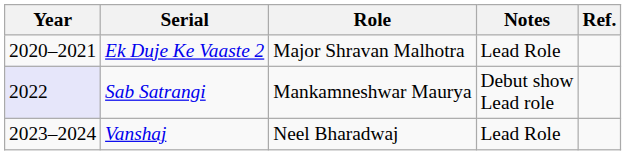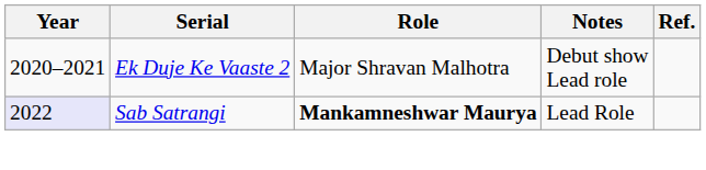 <table class="wikitable">
 <tr>
 <th>Year</th>
 <th>Serial</th>
 <th>Role</th>
 <th>Notes</th>
 <th>Ref.</th>
 </tr>
 <tr>
 <td>2020–2021</td>
 <td><em><a href='#'>Ek Duje Ke Vaaste 2</a></em></td>
 <td>Major Shravan Malhotra</td>
-<td>Lead Role</td>
+<td>Debut show<br>Lead role</td>
 <td></td>
 </tr>
 <tr>
 <td style="background: lavender;">2022</td>
 <td><em><a href='#'>Sab Satrangi</a></em></td>
-<td>Mankamneshwar Maurya</td>
-<td>Debut show<br>Lead role</td>
-<td></td>
-</tr>
-<tr>
-<td>2023–2024</td>
-<td><em><a href='#'>Vanshaj</a></em></td>
-<td>Neel Bharadwaj</td>
+<td><strong>Mankamneshwar Maurya</strong></td>
 <td>Lead Role</td>
 <td></td>
 </tr>
 </table>
